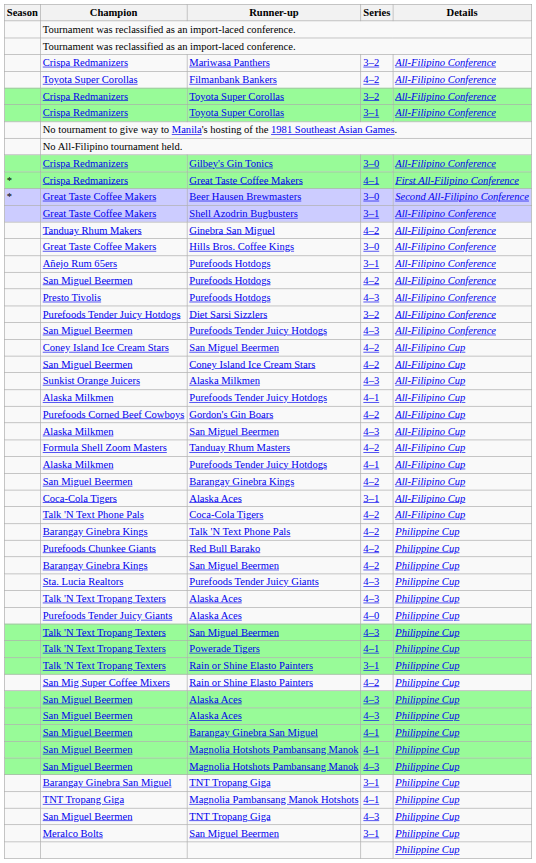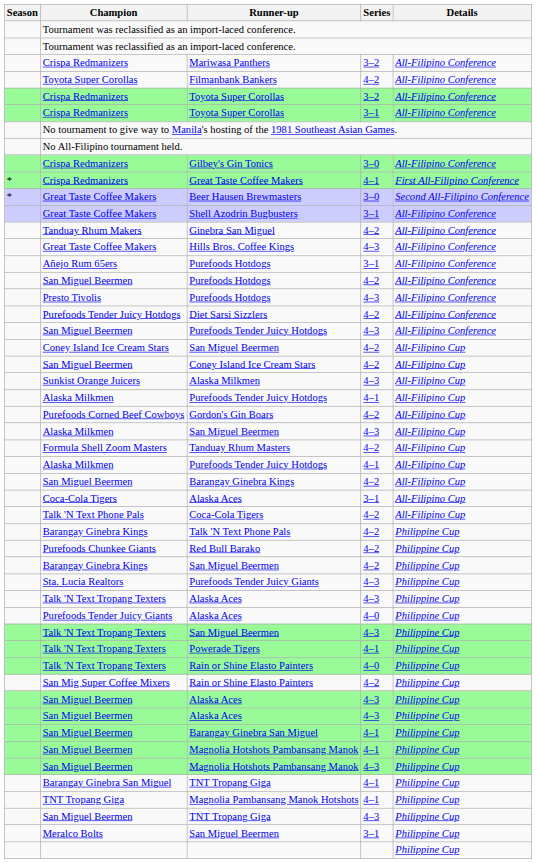 <table class="wikitable">
 <tr>
 <th>Season</th>
 <th>Champion</th>
 <th>Runner-up</th>
 <th>Series</th>
 <th>Details</th>
 </tr>
 <tr>
 <td></td>
 <td colspan=4>Tournament was reclassified as an import-laced conference.</td>
 </tr>
 <tr>
 <td></td>
 <td colspan=4>Tournament was reclassified as an import-laced conference.</td>
 </tr>
 <tr>
 <td></td>
 <td><a href='#'>Crispa Redmanizers</a></td>
 <td><a href='#'>Mariwasa Panthers</a></td>
 <td><a href='#'>3–2</a></td>
 <td><em><a href='#'>All-Filipino Conference</a></em></td>
 </tr>
 <tr>
 <td></td>
 <td><a href='#'>Toyota Super Corollas</a></td>
 <td><a href='#'>Filmanbank Bankers</a></td>
 <td><a href='#'>4–2</a></td>
 <td><em><a href='#'>All-Filipino Conference</a></em></td>
 </tr>
 <tr bgcolor="#98fb98">
 <td></td>
 <td><a href='#'>Crispa Redmanizers</a></td>
 <td><a href='#'>Toyota Super Corollas</a></td>
 <td><a href='#'>3–2</a></td>
 <td><em><a href='#'>All-Filipino Conference</a></em></td>
 </tr>
 <tr bgcolor="#98fb98">
 <td></td>
 <td><a href='#'>Crispa Redmanizers</a></td>
 <td><a href='#'>Toyota Super Corollas</a></td>
 <td><a href='#'>3–1</a></td>
 <td><em><a href='#'>All-Filipino Conference</a></em></td>
 </tr>
 <tr>
 <td></td>
 <td colspan=4>No tournament to give way to <a href='#'>Manila</a>'s hosting of the <a href='#'>1981 Southeast Asian Games</a>.</td>
 </tr>
 <tr>
 <td></td>
 <td colspan=4>No All-Filipino tournament held.</td>
 </tr>
 <tr bgcolor="#98fb98">
 <td></td>
 <td><a href='#'>Crispa Redmanizers</a></td>
 <td><a href='#'>Gilbey's Gin Tonics</a></td>
 <td><a href='#'>3–0</a></td>
 <td><em><a href='#'>All-Filipino Conference</a></em></td>
 </tr>
 <tr bgcolor="#98fb98">
 <td>*</td>
 <td><a href='#'>Crispa Redmanizers</a></td>
 <td><a href='#'>Great Taste Coffee Makers</a></td>
 <td><a href='#'>4–1</a></td>
 <td><em><a href='#'>First All-Filipino Conference</a></em></td>
 </tr>
 <tr bgcolor="#ccccff">
 <td>*</td>
 <td><a href='#'>Great Taste Coffee Makers</a></td>
 <td><a href='#'>Beer Hausen Brewmasters</a></td>
 <td><a href='#'>3–0</a></td>
 <td><em><a href='#'>Second All-Filipino Conference</a></em></td>
 </tr>
 <tr bgcolor="#ccccff">
 <td></td>
 <td><a href='#'>Great Taste Coffee Makers</a></td>
 <td><a href='#'>Shell Azodrin Bugbusters</a></td>
 <td><a href='#'>3–1</a></td>
 <td><em><a href='#'>All-Filipino Conference</a></em></td>
 </tr>
 <tr>
 <td></td>
 <td><a href='#'>Tanduay Rhum Makers</a></td>
 <td><a href='#'>Ginebra San Miguel</a></td>
 <td><a href='#'>4–2</a></td>
 <td><em><a href='#'>All-Filipino Conference</a></em></td>
 </tr>
 <tr>
 <td></td>
 <td><a href='#'>Great Taste Coffee Makers</a></td>
 <td><a href='#'>Hills Bros. Coffee Kings</a></td>
-<td><a href='#'>3–0</a></td>
+<td><a href='#'>4–3</a></td>
 <td><em><a href='#'>All-Filipino Conference</a></em></td>
 </tr>
 <tr>
 <td></td>
 <td><a href='#'>Añejo Rum 65ers</a></td>
 <td><a href='#'>Purefoods Hotdogs</a></td>
 <td><a href='#'>3–1</a></td>
 <td><em><a href='#'>All-Filipino Conference</a></em></td>
 </tr>
 <tr>
 <td></td>
 <td><a href='#'>San Miguel Beermen</a></td>
 <td><a href='#'>Purefoods Hotdogs</a></td>
 <td><a href='#'>4–2</a></td>
 <td><em><a href='#'>All-Filipino Conference</a></em></td>
 </tr>
 <tr>
 <td></td>
 <td><a href='#'>Presto Tivolis</a></td>
 <td><a href='#'>Purefoods Hotdogs</a></td>
 <td><a href='#'>4–3</a></td>
 <td><em><a href='#'>All-Filipino Conference</a></em></td>
 </tr>
 <tr>
 <td></td>
 <td><a href='#'>Purefoods Tender Juicy Hotdogs</a></td>
 <td><a href='#'>Diet Sarsi Sizzlers</a></td>
-<td><a href='#'>3–2</a></td>
+<td><a href='#'>4–2</a></td>
 <td><em><a href='#'>All-Filipino Conference</a></em></td>
 </tr>
 <tr>
 <td></td>
 <td><a href='#'>San Miguel Beermen</a></td>
 <td><a href='#'>Purefoods Tender Juicy Hotdogs</a></td>
 <td><a href='#'>4–3</a></td>
 <td><em><a href='#'>All-Filipino Conference</a></em></td>
 </tr>
 <tr>
 <td></td>
 <td><a href='#'>Coney Island Ice Cream Stars</a></td>
 <td><a href='#'>San Miguel Beermen</a></td>
 <td><a href='#'>4–2</a></td>
 <td><em><a href='#'>All-Filipino Cup</a></em></td>
 </tr>
 <tr>
 <td></td>
 <td><a href='#'>San Miguel Beermen</a></td>
 <td><a href='#'>Coney Island Ice Cream Stars</a></td>
 <td><a href='#'>4–2</a></td>
 <td><em><a href='#'>All-Filipino Cup</a></em></td>
 </tr>
 <tr>
 <td></td>
 <td><a href='#'>Sunkist Orange Juicers</a></td>
 <td><a href='#'>Alaska Milkmen</a></td>
 <td><a href='#'>4–3</a></td>
 <td><em><a href='#'>All-Filipino Cup</a></em></td>
 </tr>
 <tr>
 <td></td>
 <td><a href='#'>Alaska Milkmen</a></td>
 <td><a href='#'>Purefoods Tender Juicy Hotdogs</a></td>
 <td><a href='#'>4–1</a></td>
 <td><em><a href='#'>All-Filipino Cup</a></em></td>
 </tr>
 <tr>
 <td></td>
 <td><a href='#'>Purefoods Corned Beef Cowboys</a></td>
 <td><a href='#'>Gordon's Gin Boars</a></td>
 <td><a href='#'>4–2</a></td>
 <td><em><a href='#'>All-Filipino Cup</a></em></td>
 </tr>
 <tr>
 <td></td>
 <td><a href='#'>Alaska Milkmen</a></td>
 <td><a href='#'>San Miguel Beermen</a></td>
 <td><a href='#'>4–3</a></td>
 <td><em><a href='#'>All-Filipino Cup</a></em></td>
 </tr>
 <tr>
 <td></td>
 <td><a href='#'>Formula Shell Zoom Masters</a></td>
 <td><a href='#'>Tanduay Rhum Masters</a></td>
 <td><a href='#'>4–2</a></td>
 <td><em><a href='#'>All-Filipino Cup</a></em></td>
 </tr>
 <tr>
 <td></td>
 <td><a href='#'>Alaska Milkmen</a></td>
 <td><a href='#'>Purefoods Tender Juicy Hotdogs</a></td>
 <td><a href='#'>4–1</a></td>
 <td><em><a href='#'>All-Filipino Cup</a></em></td>
 </tr>
 <tr>
 <td></td>
 <td><a href='#'>San Miguel Beermen</a></td>
 <td><a href='#'>Barangay Ginebra Kings</a></td>
 <td><a href='#'>4–2</a></td>
 <td><em><a href='#'>All-Filipino Cup</a></em></td>
 </tr>
 <tr>
 <td></td>
 <td><a href='#'>Coca-Cola Tigers</a></td>
 <td><a href='#'>Alaska Aces</a></td>
 <td><a href='#'>3–1</a></td>
 <td><em><a href='#'>All-Filipino Cup</a></em></td>
 </tr>
 <tr>
 <td></td>
 <td><a href='#'>Talk 'N Text Phone Pals</a></td>
 <td><a href='#'>Coca-Cola Tigers</a></td>
 <td><a href='#'>4–2</a></td>
 <td><em><a href='#'>All-Filipino Cup</a></em></td>
 </tr>
 <tr>
 <td></td>
 <td><a href='#'>Barangay Ginebra Kings</a></td>
 <td><a href='#'>Talk 'N Text Phone Pals</a></td>
 <td><a href='#'>4–2</a></td>
 <td><em><a href='#'>Philippine Cup</a></em></td>
 </tr>
 <tr>
 <td></td>
 <td><a href='#'>Purefoods Chunkee Giants</a></td>
 <td><a href='#'>Red Bull Barako</a></td>
 <td><a href='#'>4–2</a></td>
 <td><em><a href='#'>Philippine Cup</a></em></td>
 </tr>
 <tr>
 <td></td>
 <td><a href='#'>Barangay Ginebra Kings</a></td>
 <td><a href='#'>San Miguel Beermen</a></td>
 <td><a href='#'>4–2</a></td>
 <td><em><a href='#'>Philippine Cup</a></em></td>
 </tr>
 <tr>
 <td></td>
 <td><a href='#'>Sta. Lucia Realtors</a></td>
 <td><a href='#'>Purefoods Tender Juicy Giants</a></td>
 <td><a href='#'>4–3</a></td>
 <td><em><a href='#'>Philippine Cup</a></em></td>
 </tr>
 <tr>
 <td></td>
 <td><a href='#'>Talk 'N Text Tropang Texters</a></td>
 <td><a href='#'>Alaska Aces</a></td>
 <td><a href='#'>4–3</a></td>
 <td><em><a href='#'>Philippine Cup</a></em></td>
 </tr>
 <tr>
 <td></td>
 <td><a href='#'>Purefoods Tender Juicy Giants</a></td>
 <td><a href='#'>Alaska Aces</a></td>
 <td><a href='#'>4–0</a></td>
 <td><em><a href='#'>Philippine Cup</a></em></td>
 </tr>
 <tr bgcolor="#98fb98">
 <td></td>
 <td><a href='#'>Talk 'N Text Tropang Texters</a></td>
 <td><a href='#'>San Miguel Beermen</a></td>
 <td><a href='#'>4–3</a></td>
 <td><em><a href='#'>Philippine Cup</a></em></td>
 </tr>
 <tr bgcolor="#98fb98">
 <td></td>
 <td><a href='#'>Talk 'N Text Tropang Texters</a></td>
 <td><a href='#'>Powerade Tigers</a></td>
 <td><a href='#'>4–1</a></td>
 <td><em><a href='#'>Philippine Cup</a></em></td>
 </tr>
 <tr bgcolor="#98fb98">
 <td></td>
 <td><a href='#'>Talk 'N Text Tropang Texters</a></td>
 <td><a href='#'>Rain or Shine Elasto Painters</a></td>
-<td><a href='#'>3–1</a></td>
+<td><a href='#'>4–0</a></td>
 <td><em><a href='#'>Philippine Cup</a></em></td>
 </tr>
 <tr>
 <td></td>
 <td><a href='#'>San Mig Super Coffee Mixers</a></td>
 <td><a href='#'>Rain or Shine Elasto Painters</a></td>
 <td><a href='#'>4–2</a></td>
 <td><em><a href='#'>Philippine Cup</a></em></td>
 </tr>
 <tr bgcolor="#98fb98">
 <td></td>
 <td><a href='#'>San Miguel Beermen</a></td>
 <td><a href='#'>Alaska Aces</a></td>
 <td><a href='#'>4–3</a></td>
 <td><em><a href='#'>Philippine Cup</a></em></td>
 </tr>
 <tr bgcolor="#98fb98">
 <td></td>
 <td><a href='#'>San Miguel Beermen</a></td>
 <td><a href='#'>Alaska Aces</a></td>
 <td><a href='#'>4–3</a></td>
 <td><em><a href='#'>Philippine Cup</a></em></td>
 </tr>
 <tr bgcolor="#98fb98">
 <td></td>
 <td><a href='#'>San Miguel Beermen</a></td>
 <td><a href='#'>Barangay Ginebra San Miguel</a></td>
 <td><a href='#'>4–1</a></td>
 <td><em><a href='#'>Philippine Cup</a></em></td>
 </tr>
 <tr bgcolor="#98fb98">
 <td></td>
 <td><a href='#'>San Miguel Beermen</a></td>
 <td><a href='#'>Magnolia Hotshots Pambansang Manok</a></td>
 <td><a href='#'>4–1</a></td>
 <td><em><a href='#'>Philippine Cup</a></em></td>
 </tr>
 <tr bgcolor="#98fb98">
 <td></td>
 <td><a href='#'>San Miguel Beermen</a></td>
 <td><a href='#'>Magnolia Hotshots Pambansang Manok</a></td>
 <td><a href='#'>4–3</a></td>
 <td><em><a href='#'>Philippine Cup</a></em></td>
 </tr>
 <tr>
 <td></td>
 <td><a href='#'>Barangay Ginebra San Miguel</a></td>
 <td><a href='#'>TNT Tropang Giga</a></td>
-<td><a href='#'>3–1</a></td>
+<td><a href='#'>4–1</a></td>
 <td><em><a href='#'>Philippine Cup</a></em></td>
 </tr>
 <tr>
 <td></td>
 <td><a href='#'>TNT Tropang Giga</a></td>
 <td><a href='#'>Magnolia Pambansang Manok Hotshots</a></td>
 <td><a href='#'>4–1</a></td>
 <td><em><a href='#'>Philippine Cup</a></em></td>
 </tr>
 <tr>
 <td></td>
 <td><a href='#'>San Miguel Beermen</a></td>
 <td><a href='#'>TNT Tropang Giga</a></td>
 <td><a href='#'>4–3</a></td>
 <td><em><a href='#'>Philippine Cup</a></em></td>
 </tr>
 <tr>
 <td></td>
 <td><a href='#'>Meralco Bolts</a></td>
 <td><a href='#'>San Miguel Beermen</a></td>
 <td><a href='#'>3–1</a></td>
 <td><em><a href='#'>Philippine Cup</a></em></td>
 </tr>
 <tr>
 <td></td>
 <td></td>
 <td></td>
 <td></td>
 <td><em><a href='#'>Philippine Cup</a></em></td>
 </tr>
 </table>
